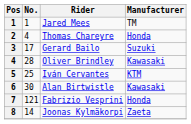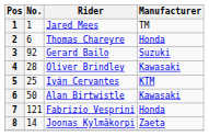 <table class="wikitable" style="font-size:95%">
 <tr>
 <th>Pos</th>
 <th>No.</th>
 <th>Rider</th>
 <th>Manufacturer</th>
 </tr>
 <tr>
 <th>1</th>
 <td>1</td>
 <td> <a href='#'>Jared Mees</a></td>
 <td>TM</td>
 </tr>
 <tr>
 <th>2</th>
-<td>4</td>
+<td>6</td>
 <td> <a href='#'>Thomas Chareyre</a></td>
 <td><a href='#'>Honda</a></td>
 </tr>
 <tr>
 <th>3</th>
-<td>17</td>
+<td>92</td>
 <td> <a href='#'>Gerard Bailo</a></td>
 <td><a href='#'>Suzuki</a></td>
 </tr>
 <tr>
 <th>4</th>
 <td>28</td>
 <td> <a href='#'>Oliver Brindley</a></td>
 <td><a href='#'>Kawasaki</a></td>
 </tr>
 <tr>
 <th>5</th>
 <td>25</td>
 <td> <a href='#'>Iván Cervantes</a></td>
 <td><a href='#'>KTM</a></td>
 </tr>
 <tr>
 <th>6</th>
-<td>30</td>
+<td>50</td>
 <td> <a href='#'>Alan Birtwistle</a></td>
 <td><a href='#'>Kawasaki</a></td>
 </tr>
 <tr>
 <th>7</th>
 <td>121</td>
 <td> <a href='#'>Fabrizio Vesprini</a></td>
 <td><a href='#'>Honda</a></td>
 </tr>
 <tr>
 <th>8</th>
 <td>14</td>
 <td> <a href='#'>Joonas Kylmäkorpi</a></td>
 <td><a href='#'>Zaeta</a></td>
 </tr>
 <tr>
 </tr>
 </table>
